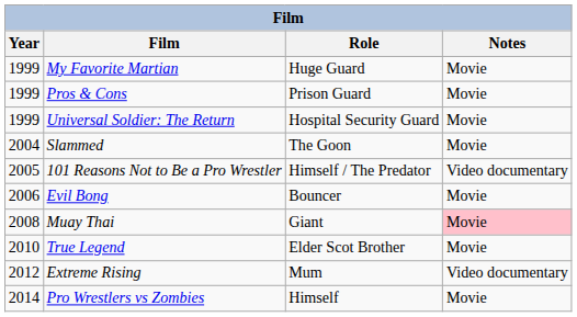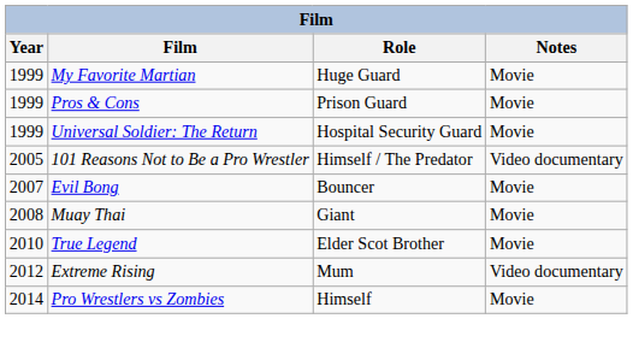 <table class="wikitable" style="font-size: 90%;">
 <tr>
 <th colspan="4" style="background: LightSteelBlue;">Film</th>
 </tr>
 <tr>
 <th>Year</th>
 <th>Film</th>
 <th>Role</th>
 <th>Notes</th>
 </tr>
 <tr>
 <td>1999</td>
 <td><em><a href='#'>My Favorite Martian</a></em></td>
 <td>Huge Guard</td>
 <td>Movie</td>
 </tr>
 <tr>
 <td>1999</td>
 <td><em><a href='#'>Pros & Cons</a></em></td>
 <td>Prison Guard</td>
 <td>Movie</td>
 </tr>
 <tr>
 <td>1999</td>
 <td><em><a href='#'>Universal Soldier: The Return</a></em></td>
 <td>Hospital Security Guard</td>
 <td>Movie</td>
 </tr>
 <tr>
-<td>2004</td>
-<td><em>Slammed</em></td>
-<td>The Goon</td>
-<td>Movie</td>
-</tr>
-<tr>
 <td>2005</td>
 <td><em>101 Reasons Not to Be a Pro Wrestler</em></td>
 <td>Himself / The Predator</td>
 <td>Video documentary</td>
 </tr>
 <tr>
-<td>2006</td>
+<td>2007</td>
 <td><em><a href='#'>Evil Bong</a></em></td>
 <td>Bouncer</td>
 <td>Movie</td>
 </tr>
 <tr>
 <td>2008</td>
 <td><em>Muay Thai</em></td>
 <td>Giant</td>
-<td style="background: pink;">Movie</td>
+<td>Movie</td>
 </tr>
 <tr>
 <td>2010</td>
 <td><em><a href='#'>True Legend</a></em></td>
 <td>Elder Scot Brother</td>
 <td>Movie</td>
 </tr>
 <tr>
 <td>2012</td>
 <td><em>Extreme Rising</em></td>
 <td>Mum</td>
 <td>Video documentary</td>
 </tr>
 <tr>
 <td>2014</td>
 <td><em><a href='#'>Pro Wrestlers vs Zombies</a></em></td>
 <td>Himself</td>
 <td>Movie</td>
 </tr>
 </table>
